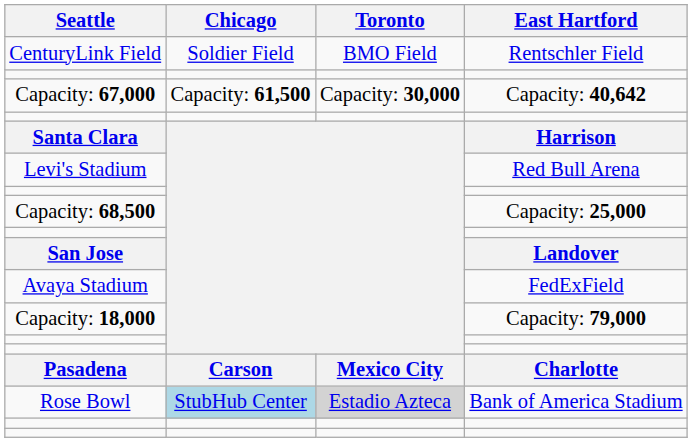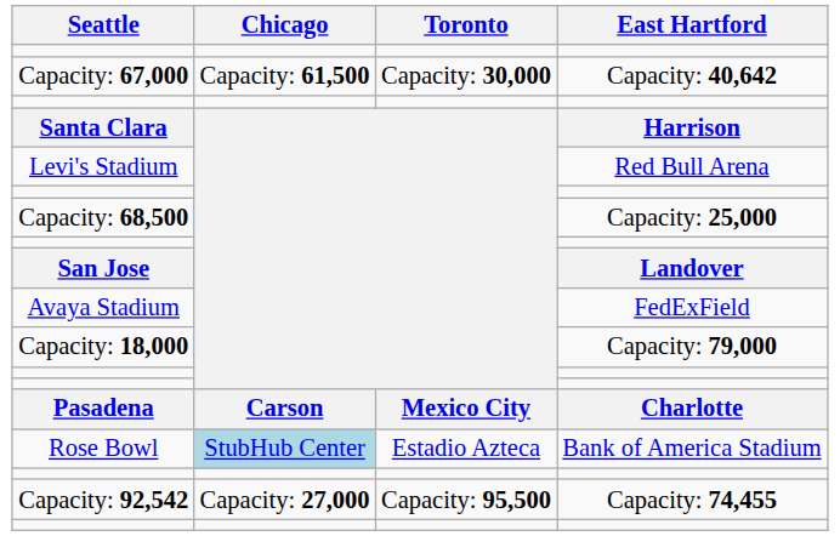 <table class="wikitable" style="margin:1em auto; text-align:center">
 <tr>
 <th> <a href='#'>Seattle</a></th>
 <th> <a href='#'>Chicago</a></th>
 <th> <a href='#'>Toronto</a></th>
 <th> <a href='#'>East Hartford</a></th>
-</tr>
-<tr>
-<td><a href='#'>CenturyLink Field</a></td>
-<td><a href='#'>Soldier Field</a></td>
-<td><a href='#'>BMO Field</a></td>
-<td><a href='#'>Rentschler Field</a></td>
 </tr>
 <tr>
 <td><small></small></td>
 <td><small></small></td>
 <td><small></small></td>
 <td><small></small></td>
 </tr>
 <tr>
 <td>Capacity: <strong>67,000</strong></td>
 <td>Capacity: <strong>61,500</strong></td>
 <td>Capacity: <strong>30,000</strong></td>
 <td>Capacity: <strong>40,642</strong></td>
 </tr>
 <tr>
 <td></td>
 <td></td>
 <td></td>
 <td></td>
 </tr>
 <tr>
 <th> <a href='#'>Santa Clara</a></th>
 <th colspan="2" rowspan="10"><br></th>
 <th> <a href='#'>Harrison</a></th>
 </tr>
 <tr>
 <td><a href='#'>Levi's Stadium</a></td>
 <td><a href='#'>Red Bull Arena</a></td>
 </tr>
 <tr>
 <td><small></small></td>
 <td><small></small></td>
 </tr>
 <tr>
 <td>Capacity: <strong>68,500</strong></td>
 <td>Capacity: <strong>25,000</strong></td>
 </tr>
 <tr>
 <td></td>
 <td></td>
 </tr>
 <tr>
 <th> <a href='#'>San Jose</a></th>
 <th> <a href='#'>Landover</a></th>
 </tr>
 <tr>
 <td><a href='#'>Avaya Stadium</a></td>
 <td><a href='#'>FedExField</a></td>
 </tr>
 <tr>
 <td>Capacity: <strong>18,000</strong></td>
 <td>Capacity: <strong>79,000</strong></td>
 </tr>
 <tr>
 <td><small></small></td>
 <td><small></small></td>
 </tr>
 <tr>
 <td></td>
 <td></td>
 </tr>
 <tr>
 <th> <a href='#'>Pasadena</a></th>
 <th> <a href='#'>Carson</a></th>
 <th> <a href='#'>Mexico City</a></th>
 <th> <a href='#'>Charlotte</a></th>
 </tr>
 <tr>
 <td><a href='#'>Rose Bowl</a></td>
 <td style="background: lightblue;"><a href='#'>StubHub Center</a></td>
-<td style="background: lightgrey;"><a href='#'>Estadio Azteca</a></td>
+<td><a href='#'>Estadio Azteca</a></td>
 <td><a href='#'>Bank of America Stadium</a></td>
 </tr>
 <tr>
 <td><small></small></td>
 <td><small></small></td>
 <td><small></small></td>
 <td><small></small></td>
 </tr>
 <tr>
+<td>Capacity: <strong>92,542</strong></td>
+<td>Capacity: <strong>27,000</strong></td>
+<td>Capacity: <strong>95,500</strong></td>
+<td>Capacity: <strong>74,455</strong></td>
+</tr>
+<tr>
 <td></td>
 <td></td>
 <td></td>
 <td></td>
 </tr>
 </table>
